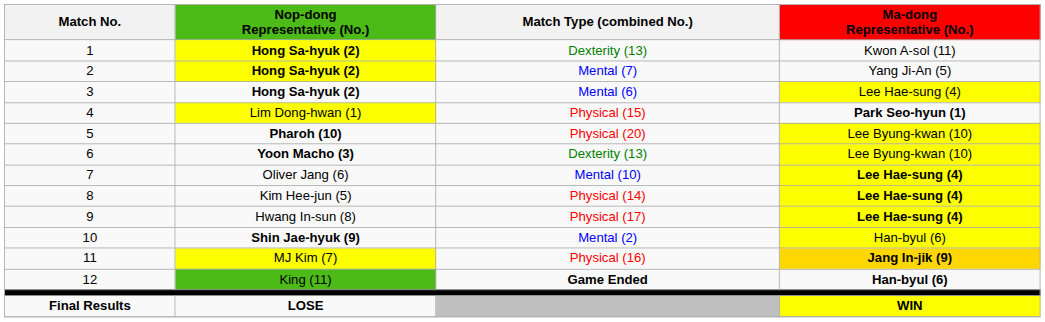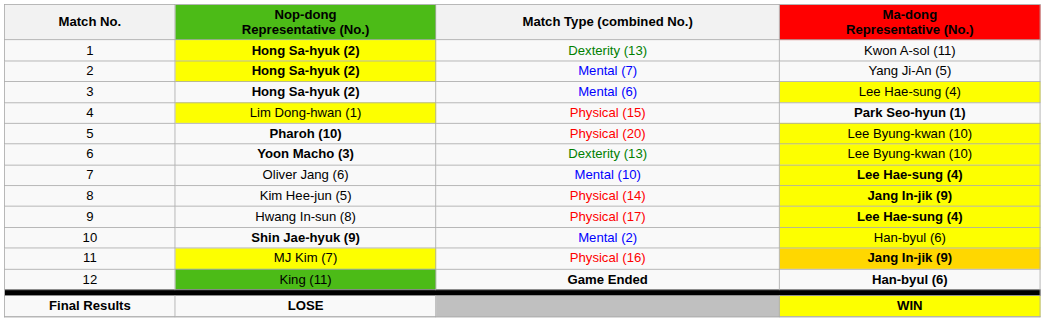 <table class="wikitable plainrowheaders" style="text-align:center; width: 100%;">
 <tr>
 <th>Match No.</th>
 <th style="background:#4CBB17">Nop-dong <br> Representative (No.)</th>
 <th>Match Type (combined No.)</th>
 <th style="background:red">Ma-dong <br> Representative (No.)</th>
 </tr>
 <tr>
 <td>1</td>
 <td style="background:#FDFF00"><strong>Hong Sa-hyuk (2)</strong></td>
 <td span style=color:green>Dexterity (13)</td>
 <td>Kwon A-sol (11)</td>
 </tr>
 <tr>
 <td>2</td>
 <td style="background:#FDFF00"><strong>Hong Sa-hyuk (2)</strong></td>
 <td span style=color:blue>Mental (7)</td>
 <td>Yang Ji-An (5)</td>
 </tr>
 <tr>
 <td>3</td>
 <td><strong>Hong Sa-hyuk (2)</strong></td>
 <td span style=color:blue>Mental (6)</td>
 <td style="background:#FDFF00">Lee Hae-sung (4)</td>
 </tr>
 <tr>
 <td>4</td>
 <td style="background:#FDFF00">Lim Dong-hwan (1)</td>
 <td span style=color:red>Physical (15)</td>
 <td><strong>Park Seo-hyun (1)</strong></td>
 </tr>
 <tr>
 <td>5</td>
 <td><strong>Pharoh (10)</strong></td>
 <td span style=color:red>Physical (20)</td>
 <td style="background:#FDFF00">Lee Byung-kwan (10)</td>
 </tr>
 <tr>
 <td>6</td>
 <td><strong>Yoon Macho (3)</strong></td>
 <td span style=color:green>Dexterity (13)</td>
 <td style="background:#FDFF00">Lee Byung-kwan (10)</td>
 </tr>
 <tr>
 <td>7</td>
 <td>Oliver Jang (6)</td>
 <td span style=color:blue>Mental (10)</td>
 <td style="background:#FDFF00"><strong>Lee Hae-sung (4)</strong></td>
 </tr>
 <tr>
 <td>8</td>
 <td>Kim Hee-jun (5)</td>
 <td span style=color:red>Physical (14)</td>
-<td style="background:#FDFF00"><strong>Lee Hae-sung (4)</strong></td>
+<td style="background:#FDFF00"><strong>Jang In-jik (9)</strong></td>
 </tr>
 <tr>
 <td>9</td>
 <td>Hwang In-sun (8)</td>
 <td span style=color:red>Physical (17)</td>
 <td style="background:#FDFF00"><strong>Lee Hae-sung (4)</strong></td>
 </tr>
 <tr>
 <td>10</td>
 <td><strong>Shin Jae-hyuk (9)</strong></td>
 <td span style=color:blue>Mental (2)</td>
 <td style="background:#FDFF00">Han-byul (6)</td>
 </tr>
 <tr>
 <td>11</td>
 <td style="background:#FDFF00">MJ Kim (7)</td>
 <td span style=color:red>Physical (16)</td>
 <td style="background: gold;"><strong>Jang In-jik (9)</strong></td>
 </tr>
 <tr>
 <td>12</td>
 <td style="background:#4CBB17">King (11)</td>
 <td><strong>Game Ended</strong></td>
 <td><strong>Han-byul (6)</strong></td>
 </tr>
 <tr>
 <td colspan=4; style="background:#000"></td>
 </tr>
 <tr>
 <td><strong>Final Results</strong></td>
 <td><strong>LOSE</strong></td>
 <td style="background:silver"></td>
 <td style="background:#FDFF00"><strong>WIN</strong></td>
 </tr>
 <tr>
 </tr>
 </table>
